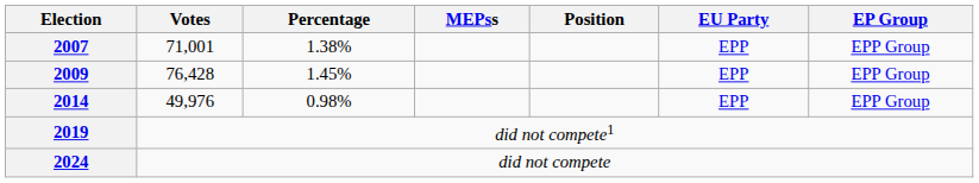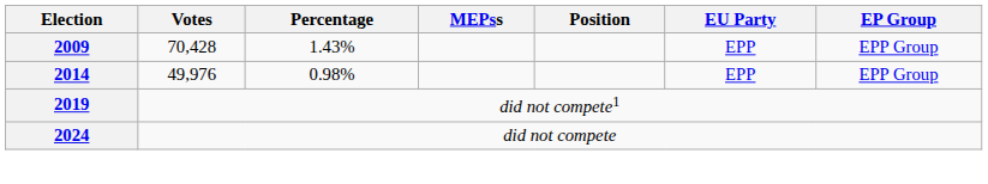 <table class=wikitable style="text-align: right;" width=70%>
 <tr>
 <th>Election</th>
 <th>Votes</th>
 <th>Percentage</th>
 <th><a href='#'>MEPs</a>s</th>
 <th>Position</th>
 <th><a href='#'>EU Party</a></th>
 <th><a href='#'>EP Group</a></th>
 </tr>
 <tr style="text-align:center;">
-<th><a href='#'>2007</a></th>
-<td>71,001</td>
-<td>1.38%</td>
-<td></td>
-<td></td>
-<td><a href='#'>EPP</a></td>
-<td><a href='#'>EPP Group</a></td>
-</tr>
-<tr style="text-align:center;">
 <th><a href='#'>2009</a></th>
-<td>76,428</td>
-<td>1.45%</td>
+<td>70,428</td>
+<td>1.43%</td>
 <td></td>
 <td></td>
 <td><a href='#'>EPP</a></td>
 <td><a href='#'>EPP Group</a></td>
 </tr>
 <tr style="text-align:center;">
 <th><a href='#'>2014</a></th>
 <td>49,976</td>
 <td>0.98%</td>
 <td></td>
 <td></td>
 <td><a href='#'>EPP</a></td>
 <td><a href='#'>EPP Group</a></td>
 </tr>
 <tr style="text-align:center;">
 <th><a href='#'>2019</a></th>
 <td colspan=6><em>did not compete</em><sup>1</sup></td>
 </tr>
 <tr style="text-align:center;">
 <th><a href='#'>2024</a></th>
 <td colspan=6><em>did not compete</em></td>
 </tr>
 </table>
